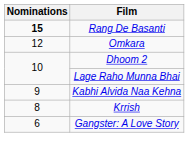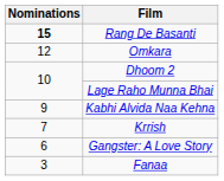 <table class="wikitable plainrowheaders" style="text-align:center;">
 <tr>
 <th scope="col" style="width:55px;">Nominations</th>
 <th scope="col" style="text-align:center;">Film</th>
 </tr>
 <tr>
 <td scope="row" style="text-align:center"><strong>15</strong></td>
 <td><em><a href='#'>Rang De Basanti</a></em></td>
 </tr>
 <tr>
 <td scope="row" style="text-align:center">12</td>
 <td><a href='#'><em>Omkara</em></a></td>
 </tr>
 <tr>
 <td rowspan="2">10</td>
 <td><em><a href='#'>Dhoom 2</a></em></td>
 </tr>
 <tr>
 <td><em><a href='#'>Lage Raho Munna Bhai</a></em></td>
 </tr>
 <tr>
 <td>9</td>
 <td><em><a href='#'>Kabhi Alvida Naa Kehna</a></em></td>
 </tr>
 <tr>
-<td>8</td>
+<td>7</td>
 <td><em><a href='#'>Krrish</a></em></td>
 </tr>
 <tr>
 <td>6</td>
 <td><em><a href='#'>Gangster: A Love Story</a></em></td>
 </tr>
+<tr>
+<td scope="row" style="text-align:center;">3</td>
+<td><a href='#'><em>Fanaa</em></a></td>
+</tr>
 </table>
